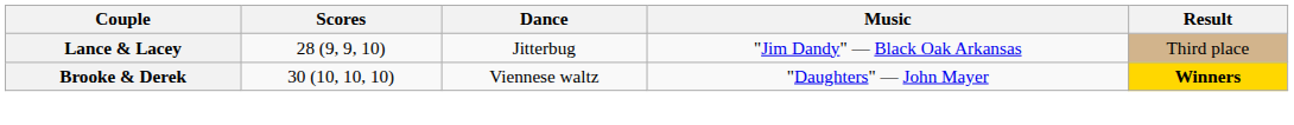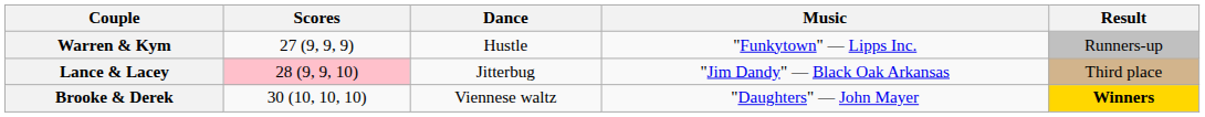 <table class="wikitable sortable" style="text-align:center; width:90%">
 <tr>
 <th scope="col">Couple</th>
 <th scope="col">Scores</th>
 <th scope="col" class="unsortable">Dance</th>
 <th scope="col" class="unsortable">Music</th>
 <th scope="col" class="unsortable">Result</th>
 </tr>
 <tr>
+<th scope="row">Warren & Kym</th>
+<td>27 (9, 9, 9)</td>
+<td>Hustle</td>
+<td>"<a href='#'>Funkytown</a>" — <a href='#'>Lipps Inc.</a></td>
+<td bgcolor=silver>Runners-up</td>
+</tr>
+<tr>
 <th scope="row">Lance & Lacey</th>
-<td>28 (9, 9, 10)</td>
+<td style="background: pink;">28 (9, 9, 10)</td>
 <td>Jitterbug</td>
 <td>"<a href='#'>Jim Dandy</a>" — <a href='#'>Black Oak Arkansas</a></td>
 <td bgcolor=tan>Third place</td>
 </tr>
 <tr>
 <th scope="row">Brooke & Derek</th>
 <td>30 (10, 10, 10)</td>
 <td>Viennese waltz</td>
 <td>"<a href='#'>Daughters</a>" — <a href='#'>John Mayer</a></td>
 <td bgcolor=gold><strong>Winners</strong></td>
 </tr>
 </table>
